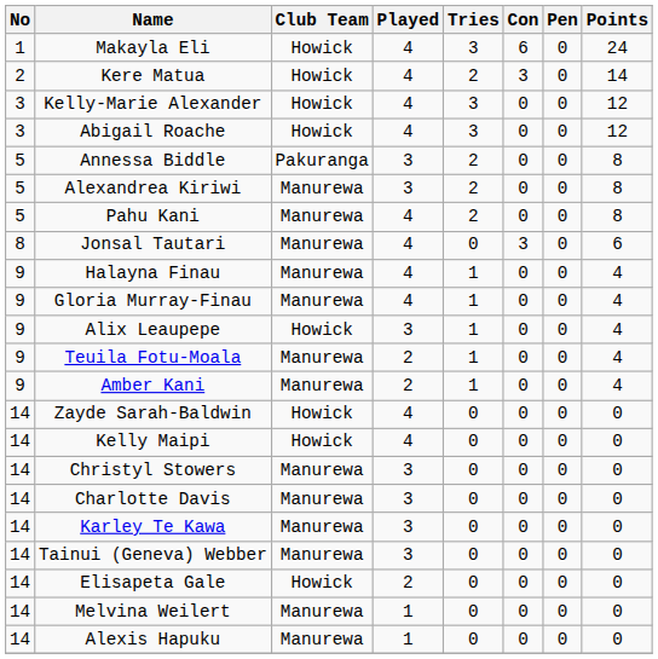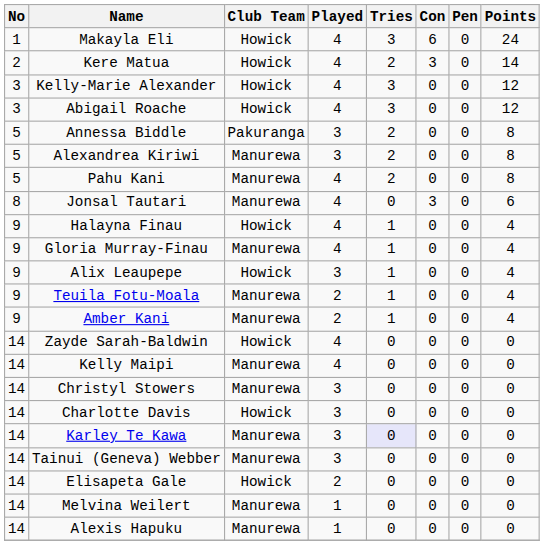 <table class="wikitable sortable" style="text-align: center;">
 <tr>
 <th>No</th>
 <th>Name</th>
 <th>Club Team</th>
 <th>Played</th>
 <th>Tries</th>
 <th>Con</th>
 <th>Pen</th>
 <th>Points</th>
 </tr>
 <tr>
 <td>1</td>
 <td>Makayla Eli</td>
 <td>Howick</td>
 <td>4</td>
 <td>3</td>
 <td>6</td>
 <td>0</td>
 <td>24</td>
 </tr>
 <tr>
 <td>2</td>
 <td>Kere Matua</td>
 <td>Howick</td>
 <td>4</td>
 <td>2</td>
 <td>3</td>
 <td>0</td>
 <td>14</td>
 </tr>
 <tr>
 <td>3</td>
 <td>Kelly-Marie Alexander</td>
 <td>Howick</td>
 <td>4</td>
 <td>3</td>
 <td>0</td>
 <td>0</td>
 <td>12</td>
 </tr>
 <tr>
 <td>3</td>
 <td>Abigail Roache</td>
 <td>Howick</td>
 <td>4</td>
 <td>3</td>
 <td>0</td>
 <td>0</td>
 <td>12</td>
 </tr>
 <tr>
 <td>5</td>
 <td>Annessa Biddle</td>
 <td>Pakuranga</td>
 <td>3</td>
 <td>2</td>
 <td>0</td>
 <td>0</td>
 <td>8</td>
 </tr>
 <tr>
 <td>5</td>
 <td>Alexandrea Kiriwi</td>
 <td>Manurewa</td>
 <td>3</td>
 <td>2</td>
 <td>0</td>
 <td>0</td>
 <td>8</td>
 </tr>
 <tr>
 <td>5</td>
 <td>Pahu Kani</td>
 <td>Manurewa</td>
 <td>4</td>
 <td>2</td>
 <td>0</td>
 <td>0</td>
 <td>8</td>
 </tr>
 <tr>
 <td>8</td>
 <td>Jonsal Tautari</td>
 <td>Manurewa</td>
 <td>4</td>
 <td>0</td>
 <td>3</td>
 <td>0</td>
 <td>6</td>
 </tr>
 <tr>
 <td>9</td>
 <td>Halayna Finau</td>
-<td>Manurewa</td>
+<td>Howick</td>
 <td>4</td>
 <td>1</td>
 <td>0</td>
 <td>0</td>
 <td>4</td>
 </tr>
 <tr>
 <td>9</td>
 <td>Gloria Murray-Finau</td>
 <td>Manurewa</td>
 <td>4</td>
 <td>1</td>
 <td>0</td>
 <td>0</td>
 <td>4</td>
 </tr>
 <tr>
 <td>9</td>
 <td>Alix Leaupepe</td>
 <td>Howick</td>
 <td>3</td>
 <td>1</td>
 <td>0</td>
 <td>0</td>
 <td>4</td>
 </tr>
 <tr>
 <td>9</td>
 <td><a href='#'>Teuila Fotu-Moala</a></td>
 <td>Manurewa</td>
 <td>2</td>
 <td>1</td>
 <td>0</td>
 <td>0</td>
 <td>4</td>
 </tr>
 <tr>
 <td>9</td>
 <td><a href='#'>Amber Kani</a></td>
 <td>Manurewa</td>
 <td>2</td>
 <td>1</td>
 <td>0</td>
 <td>0</td>
 <td>4</td>
 </tr>
 <tr>
 <td>14</td>
 <td>Zayde Sarah-Baldwin</td>
 <td>Howick</td>
 <td>4</td>
 <td>0</td>
 <td>0</td>
 <td>0</td>
 <td>0</td>
 </tr>
 <tr>
 <td>14</td>
 <td>Kelly Maipi</td>
-<td>Howick</td>
+<td>Manurewa</td>
 <td>4</td>
 <td>0</td>
 <td>0</td>
 <td>0</td>
 <td>0</td>
 </tr>
 <tr>
 <td>14</td>
 <td>Christyl Stowers</td>
 <td>Manurewa</td>
 <td>3</td>
 <td>0</td>
 <td>0</td>
 <td>0</td>
 <td>0</td>
 </tr>
 <tr>
 <td>14</td>
 <td>Charlotte Davis</td>
-<td>Manurewa</td>
+<td>Howick</td>
 <td>3</td>
 <td>0</td>
 <td>0</td>
 <td>0</td>
 <td>0</td>
 </tr>
 <tr>
 <td>14</td>
 <td><a href='#'>Karley Te Kawa</a></td>
 <td>Manurewa</td>
 <td>3</td>
-<td>0</td>
+<td style="background: lavender;">0</td>
 <td>0</td>
 <td>0</td>
 <td>0</td>
 </tr>
 <tr>
 <td>14</td>
 <td>Tainui (Geneva) Webber</td>
 <td>Manurewa</td>
 <td>3</td>
 <td>0</td>
 <td>0</td>
 <td>0</td>
 <td>0</td>
 </tr>
 <tr>
 <td>14</td>
 <td>Elisapeta Gale</td>
 <td>Howick</td>
 <td>2</td>
 <td>0</td>
 <td>0</td>
 <td>0</td>
 <td>0</td>
 </tr>
 <tr>
 <td>14</td>
 <td>Melvina Weilert</td>
 <td>Manurewa</td>
 <td>1</td>
 <td>0</td>
 <td>0</td>
 <td>0</td>
 <td>0</td>
 </tr>
 <tr>
 <td>14</td>
 <td>Alexis Hapuku</td>
 <td>Manurewa</td>
 <td>1</td>
 <td>0</td>
 <td>0</td>
 <td>0</td>
 <td>0</td>
 </tr>
 <tr>
 </tr>
 </table>
